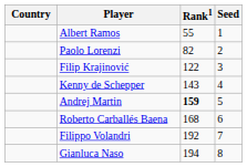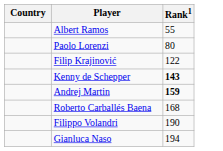 <table class="sortable wikitable">
 <tr>
 <th width="70">Country</th>
 <th width="175">Player</th>
 <th>Rank<sup>1</sup></th>
-<th>Seed</th>
 </tr>
 <tr>
 <td></td>
 <td><a href='#'>Albert Ramos</a></td>
 <td>55</td>
-<td>1</td>
 </tr>
 <tr>
 <td></td>
 <td><a href='#'>Paolo Lorenzi</a></td>
-<td>82</td>
-<td>2</td>
+<td>80</td>
 </tr>
 <tr>
 <td></td>
 <td><a href='#'>Filip Krajinović</a></td>
 <td>122</td>
-<td>3</td>
 </tr>
 <tr>
 <td></td>
 <td><a href='#'>Kenny de Schepper</a></td>
-<td>143</td>
-<td>4</td>
+<td><strong>143</strong></td>
 </tr>
 <tr>
 <td></td>
 <td><a href='#'>Andrej Martin</a></td>
 <td><strong>159</strong></td>
-<td>5</td>
 </tr>
 <tr>
 <td></td>
 <td><a href='#'>Roberto Carballés Baena</a></td>
 <td>168</td>
-<td>6</td>
 </tr>
 <tr>
 <td></td>
 <td><a href='#'>Filippo Volandri</a></td>
-<td>192</td>
-<td>7</td>
+<td>190</td>
 </tr>
 <tr>
 <td></td>
 <td><a href='#'>Gianluca Naso</a></td>
 <td>194</td>
-<td>8</td>
 </tr>
 </table>
